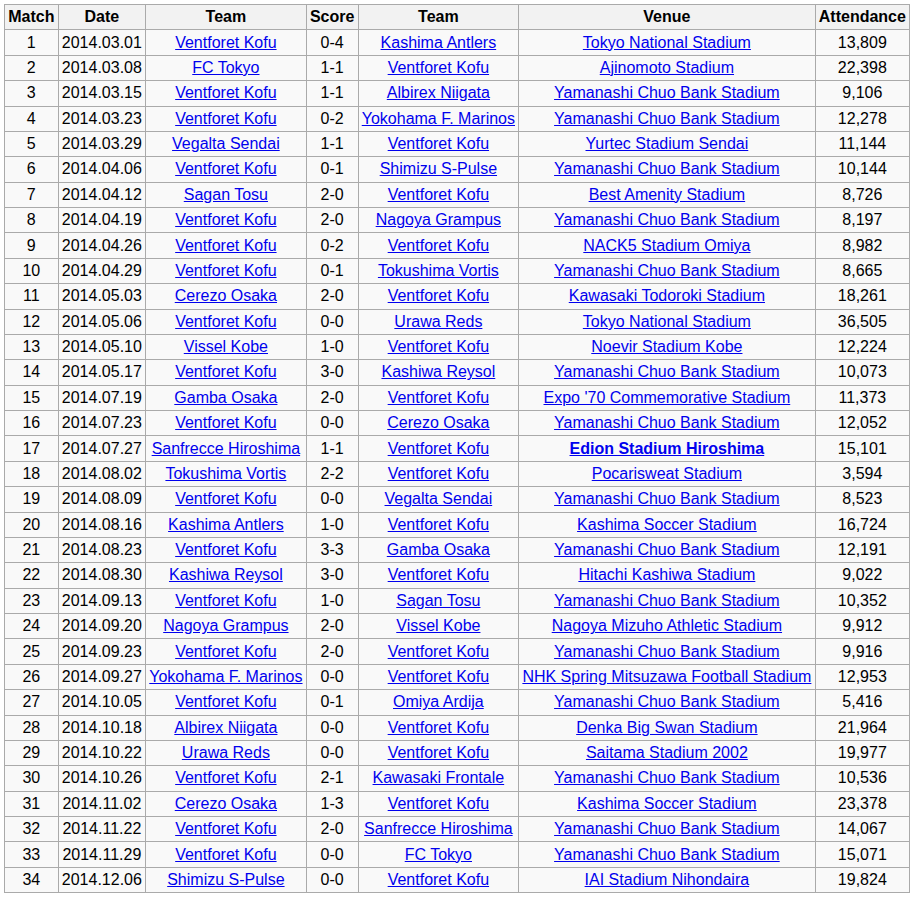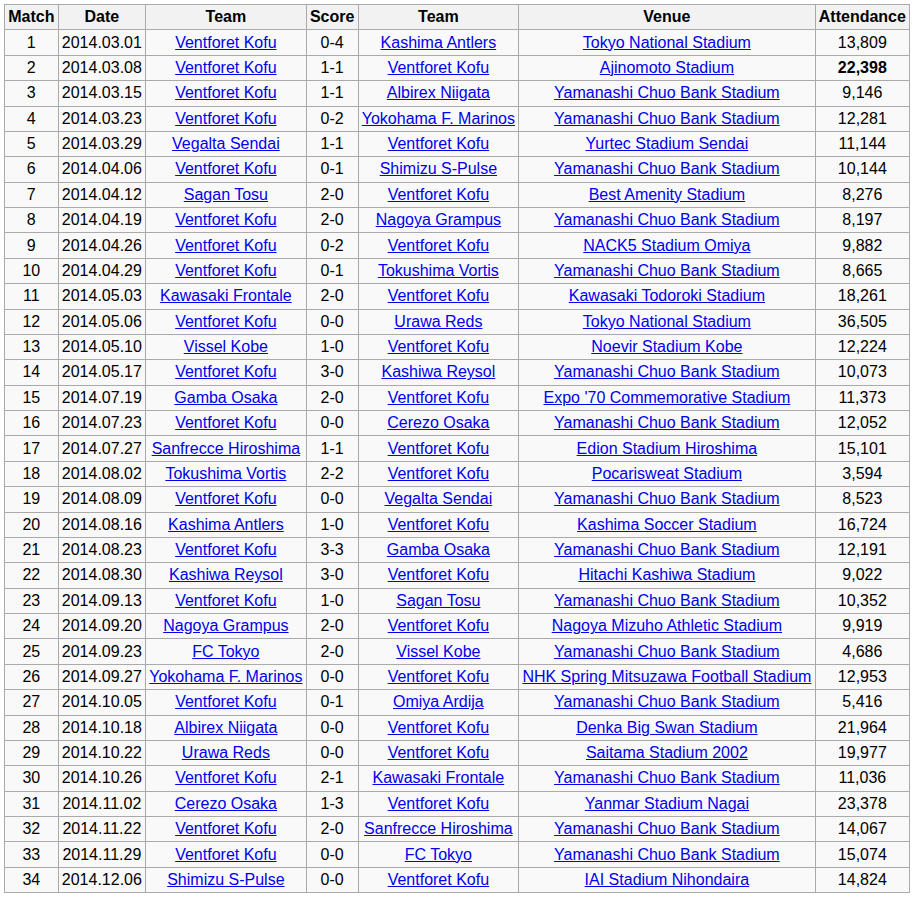 <table class="wikitable" style="text-align:center;">
 <tr>
 <th>Match</th>
 <th>Date</th>
 <th>Team</th>
 <th>Score</th>
 <th>Team</th>
 <th>Venue</th>
 <th>Attendance</th>
 </tr>
 <tr>
 <td>1</td>
 <td>2014.03.01</td>
 <td><a href='#'>Ventforet Kofu</a></td>
 <td>0-4</td>
 <td><a href='#'>Kashima Antlers</a></td>
 <td><a href='#'>Tokyo National Stadium</a></td>
 <td>13,809</td>
 </tr>
 <tr>
 <td>2</td>
 <td>2014.03.08</td>
-<td><a href='#'>FC Tokyo</a></td>
+<td><a href='#'>Ventforet Kofu</a></td>
 <td>1-1</td>
 <td><a href='#'>Ventforet Kofu</a></td>
 <td><a href='#'>Ajinomoto Stadium</a></td>
-<td>22,398</td>
+<td><strong>22,398</strong></td>
 </tr>
 <tr>
 <td>3</td>
 <td>2014.03.15</td>
 <td><a href='#'>Ventforet Kofu</a></td>
 <td>1-1</td>
 <td><a href='#'>Albirex Niigata</a></td>
 <td><a href='#'>Yamanashi Chuo Bank Stadium</a></td>
-<td>9,106</td>
+<td>9,146</td>
 </tr>
 <tr>
 <td>4</td>
 <td>2014.03.23</td>
 <td><a href='#'>Ventforet Kofu</a></td>
 <td>0-2</td>
 <td><a href='#'>Yokohama F. Marinos</a></td>
 <td><a href='#'>Yamanashi Chuo Bank Stadium</a></td>
-<td>12,278</td>
+<td>12,281</td>
 </tr>
 <tr>
 <td>5</td>
 <td>2014.03.29</td>
 <td><a href='#'>Vegalta Sendai</a></td>
 <td>1-1</td>
 <td><a href='#'>Ventforet Kofu</a></td>
 <td><a href='#'>Yurtec Stadium Sendai</a></td>
 <td>11,144</td>
 </tr>
 <tr>
 <td>6</td>
 <td>2014.04.06</td>
 <td><a href='#'>Ventforet Kofu</a></td>
 <td>0-1</td>
 <td><a href='#'>Shimizu S-Pulse</a></td>
 <td><a href='#'>Yamanashi Chuo Bank Stadium</a></td>
 <td>10,144</td>
 </tr>
 <tr>
 <td>7</td>
 <td>2014.04.12</td>
 <td><a href='#'>Sagan Tosu</a></td>
 <td>2-0</td>
 <td><a href='#'>Ventforet Kofu</a></td>
 <td><a href='#'>Best Amenity Stadium</a></td>
-<td>8,726</td>
+<td>8,276</td>
 </tr>
 <tr>
 <td>8</td>
 <td>2014.04.19</td>
 <td><a href='#'>Ventforet Kofu</a></td>
 <td>2-0</td>
 <td><a href='#'>Nagoya Grampus</a></td>
 <td><a href='#'>Yamanashi Chuo Bank Stadium</a></td>
 <td>8,197</td>
 </tr>
 <tr>
 <td>9</td>
 <td>2014.04.26</td>
 <td><a href='#'>Ventforet Kofu</a></td>
 <td>0-2</td>
 <td><a href='#'>Ventforet Kofu</a></td>
 <td><a href='#'>NACK5 Stadium Omiya</a></td>
-<td>8,982</td>
+<td>9,882</td>
 </tr>
 <tr>
 <td>10</td>
 <td>2014.04.29</td>
 <td><a href='#'>Ventforet Kofu</a></td>
 <td>0-1</td>
 <td><a href='#'>Tokushima Vortis</a></td>
 <td><a href='#'>Yamanashi Chuo Bank Stadium</a></td>
 <td>8,665</td>
 </tr>
 <tr>
 <td>11</td>
 <td>2014.05.03</td>
-<td><a href='#'>Cerezo Osaka</a></td>
+<td><a href='#'>Kawasaki Frontale</a></td>
 <td>2-0</td>
 <td><a href='#'>Ventforet Kofu</a></td>
 <td><a href='#'>Kawasaki Todoroki Stadium</a></td>
 <td>18,261</td>
 </tr>
 <tr>
 <td>12</td>
 <td>2014.05.06</td>
 <td><a href='#'>Ventforet Kofu</a></td>
 <td>0-0</td>
 <td><a href='#'>Urawa Reds</a></td>
 <td><a href='#'>Tokyo National Stadium</a></td>
 <td>36,505</td>
 </tr>
 <tr>
 <td>13</td>
 <td>2014.05.10</td>
 <td><a href='#'>Vissel Kobe</a></td>
 <td>1-0</td>
 <td><a href='#'>Ventforet Kofu</a></td>
 <td><a href='#'>Noevir Stadium Kobe</a></td>
 <td>12,224</td>
 </tr>
 <tr>
 <td>14</td>
 <td>2014.05.17</td>
 <td><a href='#'>Ventforet Kofu</a></td>
 <td>3-0</td>
 <td><a href='#'>Kashiwa Reysol</a></td>
 <td><a href='#'>Yamanashi Chuo Bank Stadium</a></td>
 <td>10,073</td>
 </tr>
 <tr>
 <td>15</td>
 <td>2014.07.19</td>
 <td><a href='#'>Gamba Osaka</a></td>
 <td>2-0</td>
 <td><a href='#'>Ventforet Kofu</a></td>
 <td><a href='#'>Expo '70 Commemorative Stadium</a></td>
 <td>11,373</td>
 </tr>
 <tr>
 <td>16</td>
 <td>2014.07.23</td>
 <td><a href='#'>Ventforet Kofu</a></td>
 <td>0-0</td>
 <td><a href='#'>Cerezo Osaka</a></td>
 <td><a href='#'>Yamanashi Chuo Bank Stadium</a></td>
 <td>12,052</td>
 </tr>
 <tr>
 <td>17</td>
 <td>2014.07.27</td>
 <td><a href='#'>Sanfrecce Hiroshima</a></td>
 <td>1-1</td>
 <td><a href='#'>Ventforet Kofu</a></td>
-<td><strong><a href='#'>Edion Stadium Hiroshima</a></strong></td>
+<td><a href='#'>Edion Stadium Hiroshima</a></td>
 <td>15,101</td>
 </tr>
 <tr>
 <td>18</td>
 <td>2014.08.02</td>
 <td><a href='#'>Tokushima Vortis</a></td>
 <td>2-2</td>
 <td><a href='#'>Ventforet Kofu</a></td>
 <td><a href='#'>Pocarisweat Stadium</a></td>
 <td>3,594</td>
 </tr>
 <tr>
 <td>19</td>
 <td>2014.08.09</td>
 <td><a href='#'>Ventforet Kofu</a></td>
 <td>0-0</td>
 <td><a href='#'>Vegalta Sendai</a></td>
 <td><a href='#'>Yamanashi Chuo Bank Stadium</a></td>
 <td>8,523</td>
 </tr>
 <tr>
 <td>20</td>
 <td>2014.08.16</td>
 <td><a href='#'>Kashima Antlers</a></td>
 <td>1-0</td>
 <td><a href='#'>Ventforet Kofu</a></td>
 <td><a href='#'>Kashima Soccer Stadium</a></td>
 <td>16,724</td>
 </tr>
 <tr>
 <td>21</td>
 <td>2014.08.23</td>
 <td><a href='#'>Ventforet Kofu</a></td>
 <td>3-3</td>
 <td><a href='#'>Gamba Osaka</a></td>
 <td><a href='#'>Yamanashi Chuo Bank Stadium</a></td>
 <td>12,191</td>
 </tr>
 <tr>
 <td>22</td>
 <td>2014.08.30</td>
 <td><a href='#'>Kashiwa Reysol</a></td>
 <td>3-0</td>
 <td><a href='#'>Ventforet Kofu</a></td>
 <td><a href='#'>Hitachi Kashiwa Stadium</a></td>
 <td>9,022</td>
 </tr>
 <tr>
 <td>23</td>
 <td>2014.09.13</td>
 <td><a href='#'>Ventforet Kofu</a></td>
 <td>1-0</td>
 <td><a href='#'>Sagan Tosu</a></td>
 <td><a href='#'>Yamanashi Chuo Bank Stadium</a></td>
 <td>10,352</td>
 </tr>
 <tr>
 <td>24</td>
 <td>2014.09.20</td>
 <td><a href='#'>Nagoya Grampus</a></td>
 <td>2-0</td>
-<td><a href='#'>Vissel Kobe</a></td>
+<td><a href='#'>Ventforet Kofu</a></td>
 <td><a href='#'>Nagoya Mizuho Athletic Stadium</a></td>
-<td>9,912</td>
+<td>9,919</td>
 </tr>
 <tr>
 <td>25</td>
 <td>2014.09.23</td>
-<td><a href='#'>Ventforet Kofu</a></td>
+<td><a href='#'>FC Tokyo</a></td>
 <td>2-0</td>
-<td><a href='#'>Ventforet Kofu</a></td>
+<td><a href='#'>Vissel Kobe</a></td>
 <td><a href='#'>Yamanashi Chuo Bank Stadium</a></td>
-<td>9,916</td>
+<td>4,686</td>
 </tr>
 <tr>
 <td>26</td>
 <td>2014.09.27</td>
 <td><a href='#'>Yokohama F. Marinos</a></td>
 <td>0-0</td>
 <td><a href='#'>Ventforet Kofu</a></td>
 <td><a href='#'>NHK Spring Mitsuzawa Football Stadium</a></td>
 <td>12,953</td>
 </tr>
 <tr>
 <td>27</td>
 <td>2014.10.05</td>
 <td><a href='#'>Ventforet Kofu</a></td>
 <td>0-1</td>
 <td><a href='#'>Omiya Ardija</a></td>
 <td><a href='#'>Yamanashi Chuo Bank Stadium</a></td>
 <td>5,416</td>
 </tr>
 <tr>
 <td>28</td>
 <td>2014.10.18</td>
 <td><a href='#'>Albirex Niigata</a></td>
 <td>0-0</td>
 <td><a href='#'>Ventforet Kofu</a></td>
 <td><a href='#'>Denka Big Swan Stadium</a></td>
 <td>21,964</td>
 </tr>
 <tr>
 <td>29</td>
 <td>2014.10.22</td>
 <td><a href='#'>Urawa Reds</a></td>
 <td>0-0</td>
 <td><a href='#'>Ventforet Kofu</a></td>
 <td><a href='#'>Saitama Stadium 2002</a></td>
 <td>19,977</td>
 </tr>
 <tr>
 <td>30</td>
 <td>2014.10.26</td>
 <td><a href='#'>Ventforet Kofu</a></td>
 <td>2-1</td>
 <td><a href='#'>Kawasaki Frontale</a></td>
 <td><a href='#'>Yamanashi Chuo Bank Stadium</a></td>
-<td>10,536</td>
+<td>11,036</td>
 </tr>
 <tr>
 <td>31</td>
 <td>2014.11.02</td>
 <td><a href='#'>Cerezo Osaka</a></td>
 <td>1-3</td>
 <td><a href='#'>Ventforet Kofu</a></td>
-<td><a href='#'>Kashima Soccer Stadium</a></td>
+<td><a href='#'>Yanmar Stadium Nagai</a></td>
 <td>23,378</td>
 </tr>
 <tr>
 <td>32</td>
 <td>2014.11.22</td>
 <td><a href='#'>Ventforet Kofu</a></td>
 <td>2-0</td>
 <td><a href='#'>Sanfrecce Hiroshima</a></td>
 <td><a href='#'>Yamanashi Chuo Bank Stadium</a></td>
 <td>14,067</td>
 </tr>
 <tr>
 <td>33</td>
 <td>2014.11.29</td>
 <td><a href='#'>Ventforet Kofu</a></td>
 <td>0-0</td>
 <td><a href='#'>FC Tokyo</a></td>
 <td><a href='#'>Yamanashi Chuo Bank Stadium</a></td>
-<td>15,071</td>
+<td>15,074</td>
 </tr>
 <tr>
 <td>34</td>
 <td>2014.12.06</td>
 <td><a href='#'>Shimizu S-Pulse</a></td>
 <td>0-0</td>
 <td><a href='#'>Ventforet Kofu</a></td>
 <td><a href='#'>IAI Stadium Nihondaira</a></td>
-<td>19,824</td>
+<td>14,824</td>
 </tr>
 </table>
